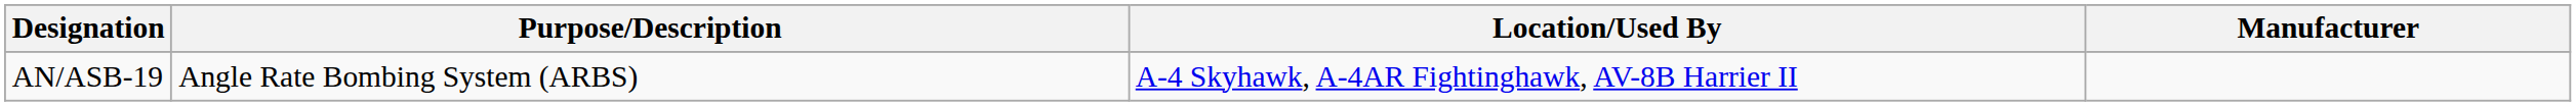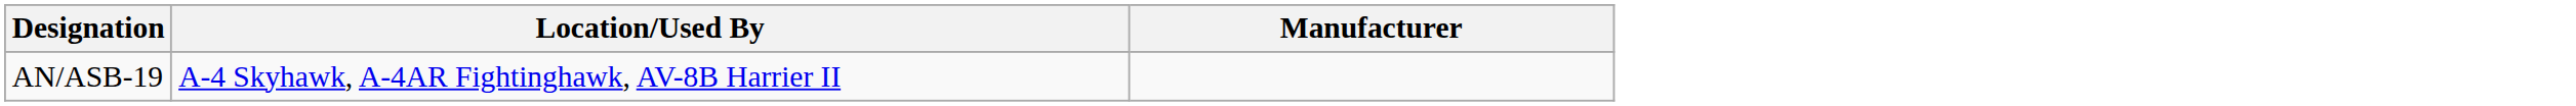 <table class="wikitable sortable">
 <tr>
 <th scope="col">Designation</th>
-<th scope="col" style="width: 500px;">Purpose/Description</th>
 <th scope="col" style="width: 500px;">Location/Used By</th>
 <th scope="col" style="width: 250px;">Manufacturer</th>
 </tr>
 <tr>
 <td>AN/ASB-19</td>
-<td>Angle Rate Bombing System (ARBS)</td>
 <td><a href='#'>A-4 Skyhawk</a>, <a href='#'>A-4AR Fightinghawk</a>, <a href='#'>AV-8B Harrier II</a></td>
 <td></td>
 </tr>
 </table>
